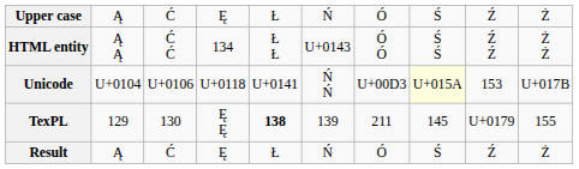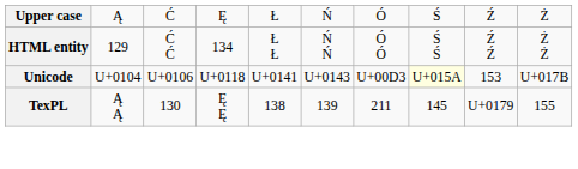 <table class="wikitable">
 <tr style="text-align:center; border-top:1px solid #999;">
 <th>Upper case</th>
 <td>Ą</td>
 <td>Ć</td>
 <td>Ę</td>
 <td>Ł</td>
 <td>Ń</td>
 <td>Ó</td>
 <td>Ś</td>
 <td>Ź</td>
 <td>Ż</td>
 </tr>
 <tr style="text-align:center; border-bottom:1px solid #999;">
 <th>HTML entity</th>
-<td>&#260;<br>&Aogon;</td>
+<td>129</td>
 <td>&#262;<br>&Cacute;</td>
 <td>134</td>
 <td>&#321;<br>&Lstrok;</td>
-<td>U+0143</td>
+<td>&#323;<br>&Nacute;</td>
 <td>&#211;<br>&Oacute;</td>
 <td>&#346;<br>&Sacute;</td>
 <td>&#377;<br>&Zacute;</td>
 <td>&#379;<br>&Zdot;</td>
 </tr>
 <tr style="text-align:center; border-bottom:1px solid #999;">
 <th>Unicode</th>
 <td>U+0104</td>
 <td>U+0106</td>
 <td>U+0118</td>
 <td>U+0141</td>
-<td>&#323;<br>&Nacute;</td>
+<td>U+0143</td>
 <td>U+00D3</td>
 <td style="background: lightyellow;">U+015A</td>
 <td>153</td>
 <td>U+017B</td>
 </tr>
 <tr style="text-align:center; border-bottom:1px solid #999;">
 <th>TexPL</th>
-<td>129</td>
+<td>&#260;<br>&Aogon;</td>
 <td>130</td>
 <td>&#280;<br>&Eogon;</td>
-<td><strong>138</strong></td>
+<td>138</td>
 <td>139</td>
 <td>211</td>
 <td>145</td>
 <td>U+0179</td>
 <td>155</td>
 </tr>
-<tr style="text-align:center; border-bottom:1px solid #999;">
-<th>Result</th>
-<td>Ą</td>
-<td>Ć</td>
-<td>Ę</td>
-<td>Ł</td>
-<td>Ń</td>
-<td>Ó</td>
-<td>Ś</td>
-<td>Ź</td>
-<td>Ż</td>
-</tr>
 </table>
